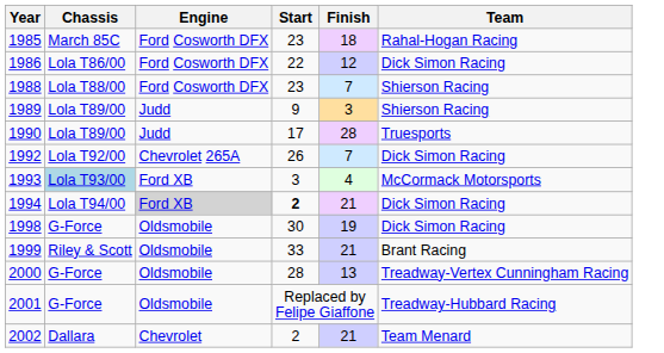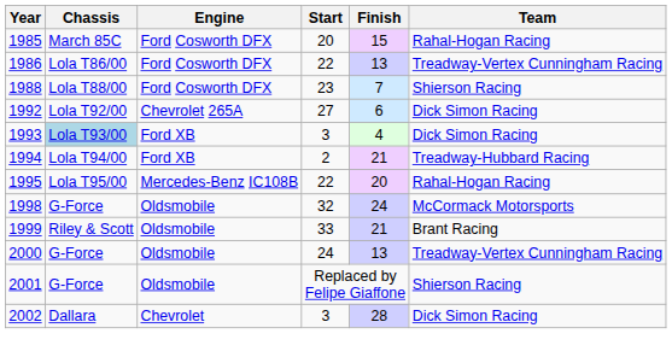 <table class="wikitable" style="font-size: 95%;">
 <tr>
 <th>Year</th>
 <th>Chassis</th>
 <th>Engine</th>
 <th>Start</th>
 <th>Finish</th>
 <th>Team</th>
 </tr>
 <tr>
 <td><a href='#'>1985</a></td>
 <td><a href='#'>March 85C</a></td>
 <td><a href='#'>Ford</a> <a href='#'>Cosworth DFX</a></td>
-<td align=center>23</td>
-<td align=center style="background:#EFCFFF;">18</td>
+<td align=center>20</td>
+<td align=center style="background:#EFCFFF;">15</td>
 <td><a href='#'>Rahal-Hogan Racing</a></td>
 </tr>
 <tr>
 <td><a href='#'>1986</a></td>
 <td><a href='#'>Lola T86/00</a></td>
 <td><a href='#'>Ford</a> <a href='#'>Cosworth DFX</a></td>
 <td align=center>22</td>
-<td align=center style="background:#CFCFFF;">12</td>
-<td><a href='#'>Dick Simon Racing</a></td>
+<td align=center style="background:#CFCFFF;">13</td>
+<td><a href='#'>Treadway-Vertex Cunningham Racing</a></td>
 </tr>
 <tr>
 <td><a href='#'>1988</a></td>
 <td><a href='#'>Lola T88/00</a></td>
 <td><a href='#'>Ford</a> <a href='#'>Cosworth DFX</a></td>
 <td align=center>23</td>
 <td align=center style="background:#CFEAFF;">7</td>
 <td><a href='#'>Shierson Racing</a></td>
 </tr>
 <tr>
-<td><a href='#'>1989</a></td>
-<td><a href='#'>Lola T89/00</a></td>
-<td><a href='#'>Judd</a></td>
-<td align=center>9</td>
-<td align=center style="background:#FFDF9F;">3</td>
-<td><a href='#'>Shierson Racing</a></td>
-</tr>
-<tr>
-<td><a href='#'>1990</a></td>
-<td><a href='#'>Lola T89/00</a></td>
-<td><a href='#'>Judd</a></td>
-<td align=center>17</td>
-<td align=center style="background:#EFCFFF;">28</td>
-<td><a href='#'>Truesports</a></td>
-</tr>
-<tr>
 <td><a href='#'>1992</a></td>
 <td><a href='#'>Lola T92/00</a></td>
 <td><a href='#'>Chevrolet</a> <a href='#'>265A</a></td>
-<td align=center>26</td>
-<td align=center style="background:#CFEAFF;">7</td>
+<td align=center>27</td>
+<td align=center style="background:#CFEAFF;">6</td>
 <td><a href='#'>Dick Simon Racing</a></td>
 </tr>
 <tr>
 <td><a href='#'>1993</a></td>
 <td style="background: lightblue;"><a href='#'>Lola T93/00</a></td>
 <td><a href='#'>Ford XB</a></td>
 <td align=center>3</td>
 <td align=center style="background:#DFFFDF;">4</td>
-<td><a href='#'>McCormack Motorsports</a></td>
+<td><a href='#'>Dick Simon Racing</a></td>
 </tr>
 <tr>
 <td><a href='#'>1994</a></td>
 <td><a href='#'>Lola T94/00</a></td>
-<td style="background: lightgrey;"><a href='#'>Ford XB</a></td>
-<td align=center><strong>2</strong></td>
+<td><a href='#'>Ford XB</a></td>
+<td align=center>2</td>
 <td align=center style="background:#EFCFFF;">21</td>
-<td><a href='#'>Dick Simon Racing</a></td>
+<td><a href='#'>Treadway-Hubbard Racing</a></td>
+</tr>
+<tr>
+<td><a href='#'>1995</a></td>
+<td><a href='#'>Lola T95/00</a></td>
+<td><a href='#'>Mercedes-Benz</a> <a href='#'>IC108B</a></td>
+<td align=center>22</td>
+<td align=center style="background:#EFCFFF;">20</td>
+<td><a href='#'>Rahal-Hogan Racing</a></td>
 </tr>
 <tr>
 <td><a href='#'>1998</a></td>
 <td><a href='#'>G-Force</a></td>
 <td><a href='#'>Oldsmobile</a></td>
-<td align=center>30</td>
-<td align=center style="background:#CFCFFF;">19</td>
-<td><a href='#'>Dick Simon Racing</a></td>
+<td align=center>32</td>
+<td align=center style="background:#CFCFFF;">24</td>
+<td><a href='#'>McCormack Motorsports</a></td>
 </tr>
 <tr>
 <td><a href='#'>1999</a></td>
 <td><a href='#'>Riley & Scott</a></td>
 <td><a href='#'>Oldsmobile</a></td>
 <td align=center>33</td>
 <td align=center style="background:#CFCFFF;">21</td>
 <td>Brant Racing</td>
 </tr>
 <tr>
 <td><a href='#'>2000</a></td>
 <td><a href='#'>G-Force</a></td>
 <td><a href='#'>Oldsmobile</a></td>
-<td align=center>28</td>
+<td align=center>24</td>
 <td align=center style="background:#CFCFFF;">13</td>
 <td><a href='#'>Treadway-Vertex Cunningham Racing</a></td>
 </tr>
 <tr>
 <td><a href='#'>2001</a></td>
 <td><a href='#'>G-Force</a></td>
 <td><a href='#'>Oldsmobile</a></td>
 <td colspan=2 align=center>Replaced by<br><a href='#'>Felipe Giaffone</a></td>
-<td><a href='#'>Treadway-Hubbard Racing</a></td>
+<td><a href='#'>Shierson Racing</a></td>
 </tr>
 <tr>
 <td><a href='#'>2002</a></td>
 <td><a href='#'>Dallara</a></td>
 <td><a href='#'>Chevrolet</a></td>
-<td align=center>2</td>
-<td align=center style="background:#CFCFFF;">21</td>
-<td><a href='#'>Team Menard</a></td>
+<td align=center>3</td>
+<td align=center style="background:#CFCFFF;">28</td>
+<td><a href='#'>Dick Simon Racing</a></td>
 </tr>
 </table>
